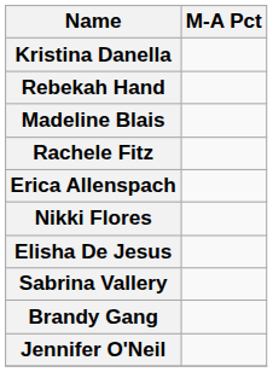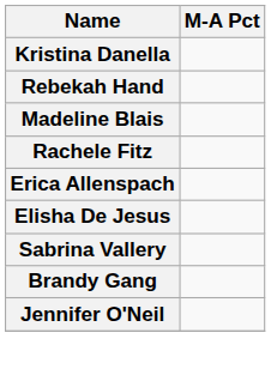 <table class="wikitable">
 <tr>
 <th>Name</th>
 <th>M-A Pct</th>
 </tr>
 <tr>
 <th>Kristina Danella</th>
 <td></td>
 </tr>
 <tr>
 <th>Rebekah Hand</th>
 <td></td>
 </tr>
 <tr>
 <th>Madeline Blais</th>
 <td></td>
 </tr>
 <tr>
 <th>Rachele Fitz</th>
 <td></td>
 </tr>
 <tr>
 <th>Erica Allenspach</th>
 <td></td>
 </tr>
 <tr>
-<th>Nikki Flores</th>
-<td></td>
-</tr>
-<tr>
 <th>Elisha De Jesus</th>
 <td></td>
 </tr>
 <tr>
 <th>Sabrina Vallery</th>
 <td></td>
 </tr>
 <tr>
 <th>Brandy Gang</th>
 <td></td>
 </tr>
 <tr>
 <th>Jennifer O'Neil</th>
 <td></td>
 </tr>
 <tr>
 </tr>
 </table>
